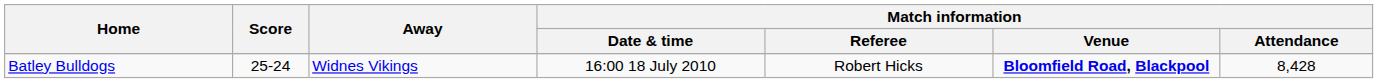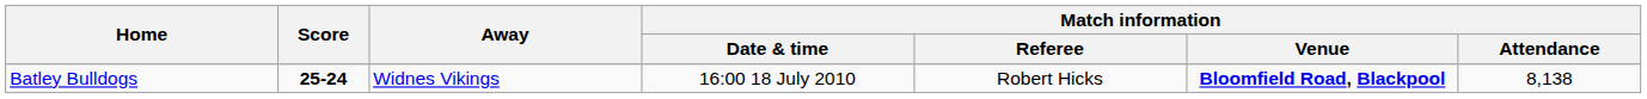 <table class="wikitable" style="text-align: center; font-size:85%;"  cellpadding=3 cellspacing=0 width=95%>
 <tr>
 <th rowspan=2 width=15%>Home</th>
 <th rowspan=2 width=5%>Score</th>
 <th rowspan=2 width=15%>Away</th>
 <th colspan=4>Match information</th>
 </tr>
 <tr>
 <th width=15%>Date & time</th>
 <th width=15%>Referee</th>
 <th width=15%>Venue</th>
 <th width=10%>Attendance</th>
 </tr>
 <tr>
 </tr>
 <tr>
 <td align=left> <a href='#'>Batley Bulldogs</a></td>
-<td>25-24</td>
+<td><strong>25-24</strong></td>
 <td align=left> <a href='#'>Widnes Vikings</a></td>
 <td>16:00 18 July 2010</td>
 <td>Robert Hicks</td>
 <td><strong><a href='#'>Bloomfield Road</a>, <a href='#'>Blackpool</a></strong></td>
-<td>8,428</td>
+<td>8,138</td>
 </tr>
 </table>
